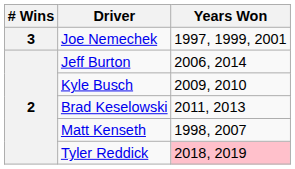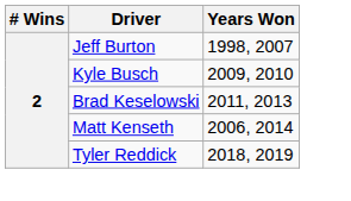 <table class="wikitable" style="font-size: 95%;">
 <tr>
 <th># Wins</th>
 <th>Driver</th>
 <th>Years Won</th>
 </tr>
 <tr>
-<th>3</th>
-<td><a href='#'>Joe Nemechek</a></td>
-<td>1997, 1999, 2001</td>
-</tr>
-<tr>
 <th rowspan="5">2</th>
 <td><a href='#'>Jeff Burton</a></td>
-<td>2006, 2014</td>
+<td>1998, 2007</td>
 </tr>
 <tr>
 <td><a href='#'>Kyle Busch</a></td>
 <td>2009, 2010</td>
 </tr>
 <tr>
 <td><a href='#'>Brad Keselowski</a></td>
 <td>2011, 2013</td>
 </tr>
 <tr>
 <td><a href='#'>Matt Kenseth</a></td>
-<td>1998, 2007</td>
+<td>2006, 2014</td>
 </tr>
 <tr>
 <td><a href='#'>Tyler Reddick</a></td>
-<td style="background: pink;">2018, 2019</td>
+<td>2018, 2019</td>
 </tr>
 </table>
